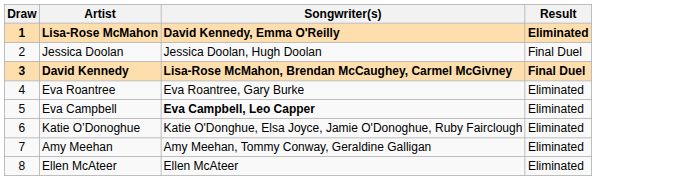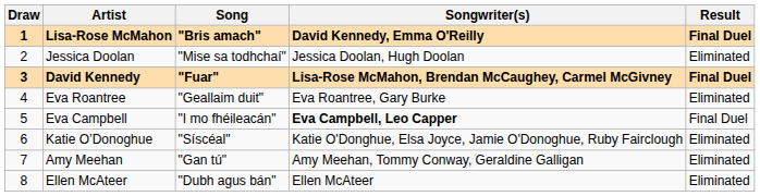 <table class="sortable wikitable">
 <tr>
 <th>Draw</th>
 <th>Artist</th>
+<th>Song</th>
 <th>Songwriter(s)</th>
 <th>Result</th>
 </tr>
 <tr style="background:#ffdead;font-weight:bold">
 <td align=center>1</td>
 <td>Lisa-Rose McMahon</td>
+<td>"Bris amach"</td>
 <td>David Kennedy, Emma O'Reilly</td>
-<td>Eliminated</td>
+<td>Final Duel</td>
 </tr>
 <tr>
 <td align=center>2</td>
 <td>Jessica Doolan</td>
+<td>"Mise sa todhchaí"</td>
 <td>Jessica Doolan, Hugh Doolan</td>
-<td>Final Duel</td>
+<td>Eliminated</td>
 </tr>
 <tr style="background:#ffdead;font-weight:bold">
 <td align=center>3</td>
 <td>David Kennedy</td>
+<td>"Fuar"</td>
 <td>Lisa-Rose McMahon, Brendan McCaughey, Carmel McGivney</td>
 <td>Final Duel</td>
 </tr>
 <tr>
 <td align=center>4</td>
 <td>Eva Roantree</td>
+<td>"Geallaim duit"</td>
 <td>Eva Roantree, Gary Burke</td>
 <td>Eliminated</td>
 </tr>
 <tr>
 <td align=center>5</td>
 <td>Eva Campbell</td>
+<td>"I mo fhéileacán"</td>
 <td><strong>Eva Campbell, Leo Capper</strong></td>
-<td>Eliminated</td>
+<td>Final Duel</td>
 </tr>
 <tr>
 <td align=center>6</td>
 <td>Katie O’Donoghue</td>
+<td>"Síscéal"</td>
 <td>Katie O'Donghue, Elsa Joyce, Jamie O'Donoghue, Ruby Fairclough</td>
 <td>Eliminated</td>
 </tr>
 <tr>
 <td align=center>7</td>
 <td>Amy Meehan</td>
+<td>"Gan tú"</td>
 <td>Amy Meehan, Tommy Conway, Geraldine Galligan</td>
 <td>Eliminated</td>
 </tr>
 <tr>
 <td align=center>8</td>
 <td>Ellen McAteer</td>
+<td>"Dubh agus bán"</td>
 <td>Ellen McAteer</td>
 <td>Eliminated</td>
 </tr>
 </table>
